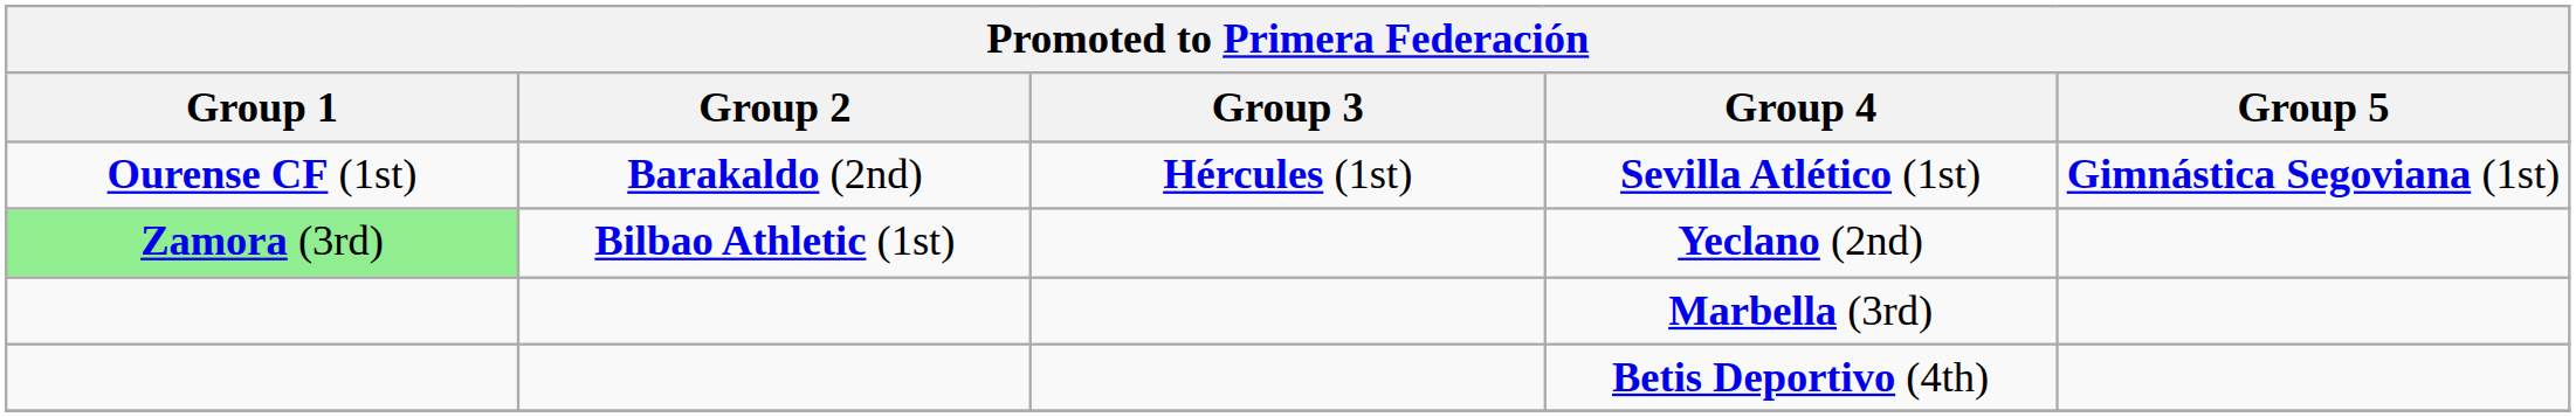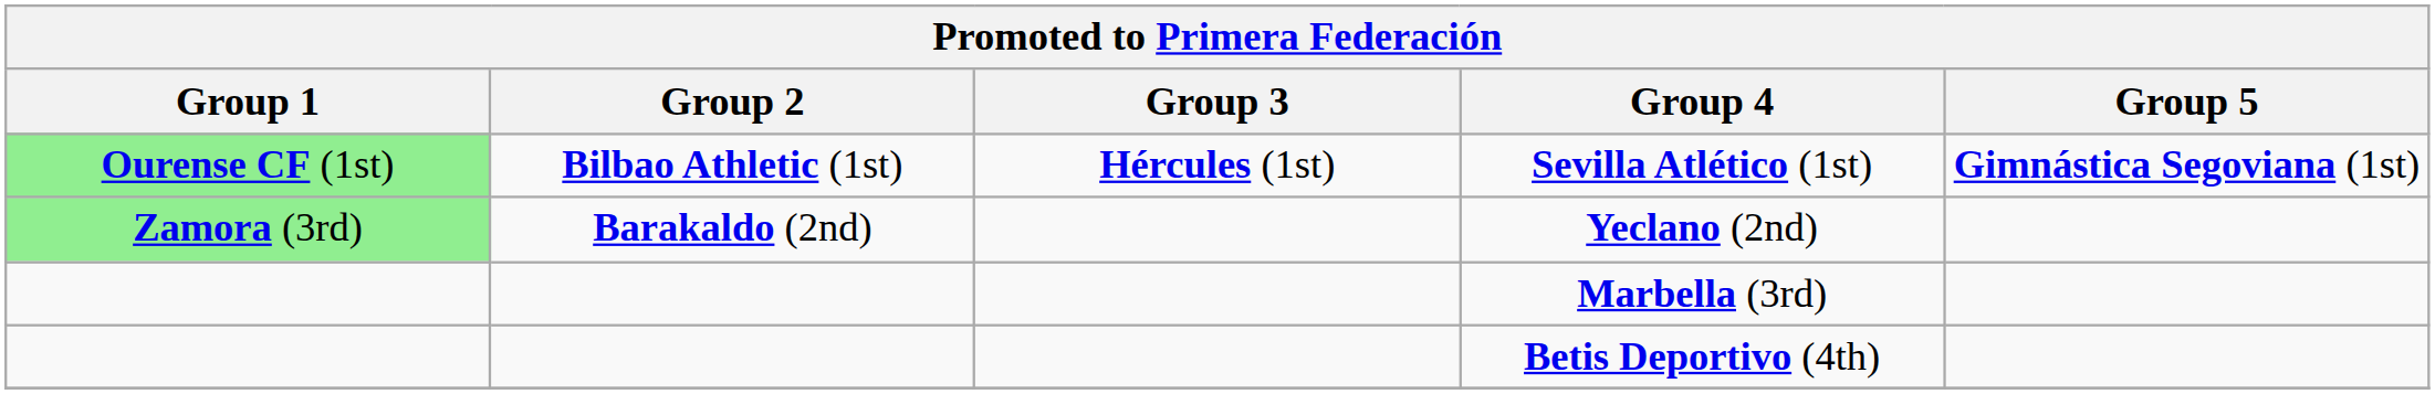 <table class="wikitable" style="text-align: center; margin: 0 auto;">
 <tr>
 <th colspan="5">Promoted to <a href='#'>Primera Federación</a></th>
 </tr>
 <tr>
 <th width=20%>Group 1</th>
 <th width=20%>Group 2</th>
 <th width=20%>Group 3</th>
 <th width=20%>Group 4</th>
 <th width=20%>Group 5</th>
 </tr>
 <tr>
-<td><strong><a href='#'>Ourense CF</a></strong> (1st)<br></td>
-<td><strong><a href='#'>Barakaldo</a></strong> (2nd)<br></td>
+<td style="background: lightgreen;"><strong><a href='#'>Ourense CF</a></strong> (1st)<br></td>
+<td><strong><a href='#'>Bilbao Athletic</a></strong> (1st)<br></td>
 <td><strong><a href='#'>Hércules</a></strong> (1st)<br></td>
 <td><strong><a href='#'>Sevilla Atlético</a></strong> (1st)<br></td>
 <td><strong><a href='#'>Gimnástica Segoviana</a></strong> (1st)<br></td>
 </tr>
 <tr>
 <td style="background: lightgreen;"><strong><a href='#'>Zamora</a></strong> (3rd)<br></td>
-<td><strong><a href='#'>Bilbao Athletic</a></strong> (1st)<br></td>
+<td><strong><a href='#'>Barakaldo</a></strong> (2nd)<br></td>
 <td></td>
 <td><strong><a href='#'>Yeclano</a></strong> (2nd) <br></td>
 <td></td>
 </tr>
 <tr>
 <td></td>
 <td></td>
 <td></td>
 <td><strong><a href='#'>Marbella</a></strong> (3rd) <br> </td>
 <td></td>
 </tr>
 <tr>
 <td></td>
 <td></td>
 <td></td>
 <td><strong><a href='#'>Betis Deportivo</a></strong> (4th) <br> </td>
 <td></td>
 </tr>
 <tr>
 </tr>
 </table>
